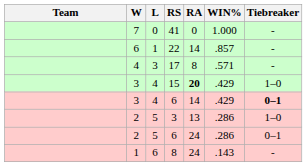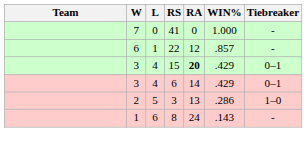 <table class=wikitable border="1" style="text-align:center">
 <tr>
 <th width=170>Team</th>
 <th width=20>W</th>
 <th width=20>L</th>
 <th width=20>RS</th>
 <th width=20>RA</th>
 <th width=20>WIN%</th>
 <th width=40>Tiebreaker</th>
 </tr>
 <tr bgcolor=#cfc>
 <td align=left></td>
 <td>7</td>
 <td>0</td>
 <td>41</td>
 <td>0</td>
 <td>1.000</td>
 <td>-</td>
 </tr>
 <tr bgcolor=#cfc>
 <td align=left></td>
 <td>6</td>
 <td>1</td>
 <td>22</td>
-<td>14</td>
+<td>12</td>
 <td>.857</td>
-<td>-</td>
-</tr>
-<tr bgcolor=#cfc>
-<td align=left></td>
-<td>4</td>
-<td>3</td>
-<td>17</td>
-<td>8</td>
-<td>.571</td>
 <td>-</td>
 </tr>
 <tr bgcolor=#cfc>
 <td align=left></td>
 <td>3</td>
 <td>4</td>
 <td>15</td>
 <td><strong>20</strong></td>
 <td>.429</td>
-<td>1–0</td>
+<td>0–1</td>
 </tr>
 <tr bgcolor=#fcc>
 <td align=left></td>
 <td>3</td>
 <td>4</td>
 <td>6</td>
 <td>14</td>
 <td>.429</td>
-<td><strong>0–1</strong></td>
+<td>0–1</td>
 </tr>
 <tr bgcolor=#fcc>
 <td align=left></td>
 <td>2</td>
 <td>5</td>
 <td>3</td>
 <td>13</td>
 <td>.286</td>
 <td>1–0</td>
 </tr>
 <tr bgcolor=#fcc>
 <td align=left></td>
-<td>2</td>
-<td>5</td>
-<td>6</td>
-<td>24</td>
-<td>.286</td>
-<td>0–1</td>
-</tr>
-<tr bgcolor=#fcc>
-<td align=left></td>
 <td>1</td>
 <td>6</td>
 <td>8</td>
 <td>24</td>
 <td>.143</td>
 <td>-</td>
 </tr>
 </table>
